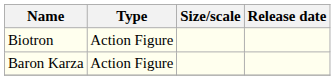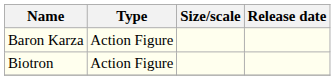 <table class="wikitable collapsible sortable">
 <tr>
 <th>Name</th>
 <th>Type</th>
 <th>Size/scale</th>
 <th>Release date</th>
 </tr>
 <tr bgcolor="#ffffee">
-<td>Biotron</td>
+<td>Baron Karza</td>
 <td>Action Figure</td>
 <td></td>
 <td></td>
 </tr>
 <tr bgcolor="#ffffee">
-<td>Baron Karza</td>
+<td>Biotron</td>
 <td>Action Figure</td>
 <td></td>
 <td></td>
 </tr>
 <tr>
 </tr>
 </table>
